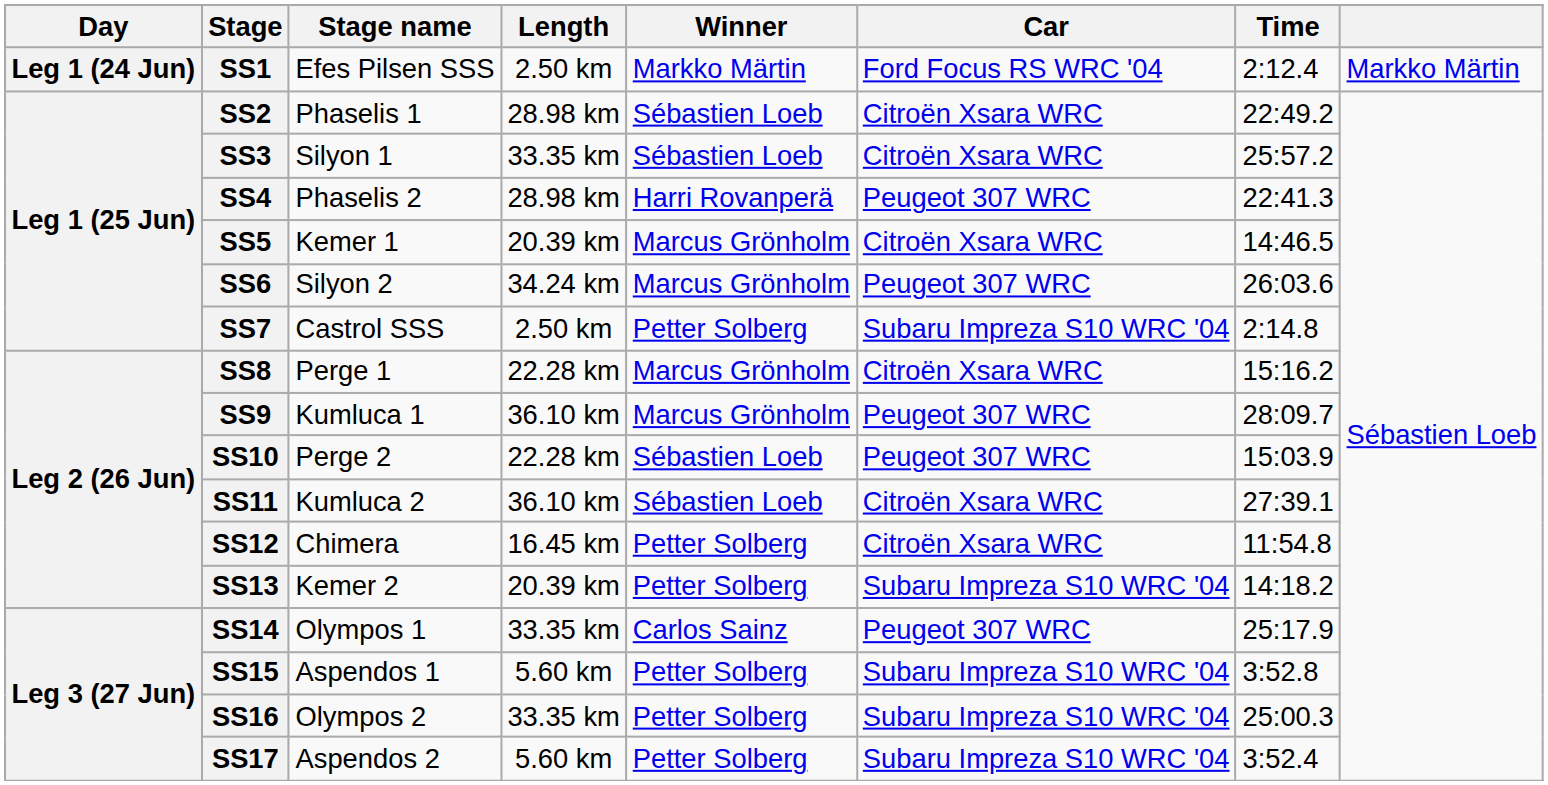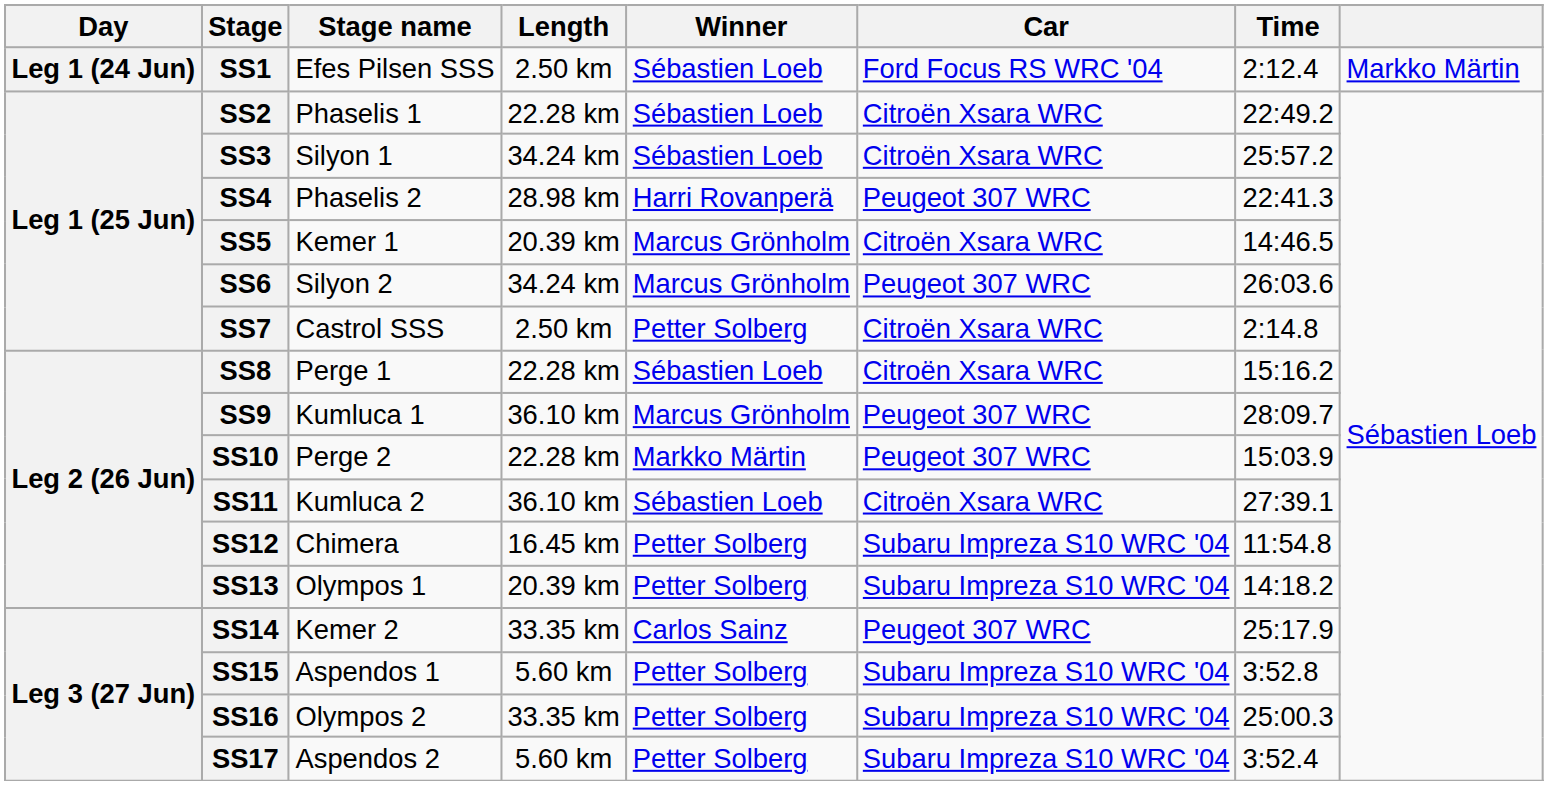 <table class="wikitable" style="font-size: 85%;">
 <tr>
 <th>Day</th>
 <th>Stage</th>
 <th>Stage name</th>
 <th>Length</th>
 <th>Winner</th>
 <th>Car</th>
 <th>Time</th>
 <th></th>
 </tr>
 <tr>
 <th rowspan="1">Leg 1 (24 Jun)</th>
 <th>SS1</th>
 <td>Efes Pilsen SSS</td>
 <td align="center">2.50 km</td>
-<td> <a href='#'>Markko Märtin</a></td>
+<td> <a href='#'>Sébastien Loeb</a></td>
 <td><a href='#'>Ford Focus RS WRC '04</a></td>
 <td>2:12.4</td>
 <td rowspan="1"> <a href='#'>Markko Märtin</a></td>
 </tr>
 <tr>
 <th rowspan="6">Leg 1 (25 Jun)</th>
 <th>SS2</th>
 <td>Phaselis 1</td>
-<td align="center">28.98 km</td>
+<td align="center">22.28 km</td>
 <td> <a href='#'>Sébastien Loeb</a></td>
 <td><a href='#'>Citroën Xsara WRC</a></td>
 <td>22:49.2</td>
 <td rowspan="16"> <a href='#'>Sébastien Loeb</a></td>
 </tr>
 <tr>
 <th>SS3</th>
 <td>Silyon 1</td>
-<td align="center">33.35 km</td>
+<td align="center">34.24 km</td>
 <td> <a href='#'>Sébastien Loeb</a></td>
 <td><a href='#'>Citroën Xsara WRC</a></td>
 <td>25:57.2</td>
 </tr>
 <tr>
 <th>SS4</th>
 <td>Phaselis 2</td>
 <td align="center">28.98 km</td>
 <td> <a href='#'>Harri Rovanperä</a></td>
 <td><a href='#'>Peugeot 307 WRC</a></td>
 <td>22:41.3</td>
 </tr>
 <tr>
 <th>SS5</th>
 <td>Kemer 1</td>
 <td align="center">20.39 km</td>
 <td> <a href='#'>Marcus Grönholm</a></td>
 <td><a href='#'>Citroën Xsara WRC</a></td>
 <td>14:46.5</td>
 </tr>
 <tr>
 <th>SS6</th>
 <td>Silyon 2</td>
 <td align="center">34.24 km</td>
 <td> <a href='#'>Marcus Grönholm</a></td>
 <td><a href='#'>Peugeot 307 WRC</a></td>
 <td>26:03.6</td>
 </tr>
 <tr>
 <th>SS7</th>
 <td>Castrol SSS</td>
 <td align="center">2.50 km</td>
 <td> <a href='#'>Petter Solberg</a></td>
-<td><a href='#'>Subaru Impreza S10 WRC '04</a></td>
+<td><a href='#'>Citroën Xsara WRC</a></td>
 <td>2:14.8</td>
 </tr>
 <tr>
 <th rowspan="6">Leg 2 (26 Jun)</th>
 <th>SS8</th>
 <td>Perge 1</td>
 <td align="center">22.28 km</td>
-<td> <a href='#'>Marcus Grönholm</a></td>
+<td> <a href='#'>Sébastien Loeb</a></td>
 <td><a href='#'>Citroën Xsara WRC</a></td>
 <td>15:16.2</td>
 </tr>
 <tr>
 <th>SS9</th>
 <td>Kumluca 1</td>
 <td align="center">36.10 km</td>
 <td> <a href='#'>Marcus Grönholm</a></td>
 <td><a href='#'>Peugeot 307 WRC</a></td>
 <td>28:09.7</td>
 </tr>
 <tr>
 <th>SS10</th>
 <td>Perge 2</td>
 <td align="center">22.28 km</td>
-<td> <a href='#'>Sébastien Loeb</a></td>
+<td> <a href='#'>Markko Märtin</a></td>
 <td><a href='#'>Peugeot 307 WRC</a></td>
 <td>15:03.9</td>
 </tr>
 <tr>
 <th>SS11</th>
 <td>Kumluca 2</td>
 <td align="center">36.10 km</td>
 <td> <a href='#'>Sébastien Loeb</a></td>
 <td><a href='#'>Citroën Xsara WRC</a></td>
 <td>27:39.1</td>
 </tr>
 <tr>
 <th>SS12</th>
 <td>Chimera</td>
 <td align="center">16.45 km</td>
 <td> <a href='#'>Petter Solberg</a></td>
-<td><a href='#'>Citroën Xsara WRC</a></td>
+<td><a href='#'>Subaru Impreza S10 WRC '04</a></td>
 <td>11:54.8</td>
 </tr>
 <tr>
 <th>SS13</th>
-<td>Kemer 2</td>
+<td>Olympos 1</td>
 <td align="center">20.39 km</td>
 <td> <a href='#'>Petter Solberg</a></td>
 <td><a href='#'>Subaru Impreza S10 WRC '04</a></td>
 <td>14:18.2</td>
 </tr>
 <tr>
 <th rowspan="4">Leg 3 (27 Jun)</th>
 <th>SS14</th>
-<td>Olympos 1</td>
+<td>Kemer 2</td>
 <td align="center">33.35 km</td>
 <td> <a href='#'>Carlos Sainz</a></td>
 <td><a href='#'>Peugeot 307 WRC</a></td>
 <td>25:17.9</td>
 </tr>
 <tr>
 <th>SS15</th>
 <td>Aspendos 1</td>
 <td align="center">5.60 km</td>
 <td> <a href='#'>Petter Solberg</a></td>
 <td><a href='#'>Subaru Impreza S10 WRC '04</a></td>
 <td>3:52.8</td>
 </tr>
 <tr>
 <th>SS16</th>
 <td>Olympos 2</td>
 <td align="center">33.35 km</td>
 <td> <a href='#'>Petter Solberg</a></td>
 <td><a href='#'>Subaru Impreza S10 WRC '04</a></td>
 <td>25:00.3</td>
 </tr>
 <tr>
 <th>SS17</th>
 <td>Aspendos 2</td>
 <td align="center">5.60 km</td>
 <td> <a href='#'>Petter Solberg</a></td>
 <td><a href='#'>Subaru Impreza S10 WRC '04</a></td>
 <td>3:52.4</td>
 </tr>
 <tr>
 </tr>
 </table>
